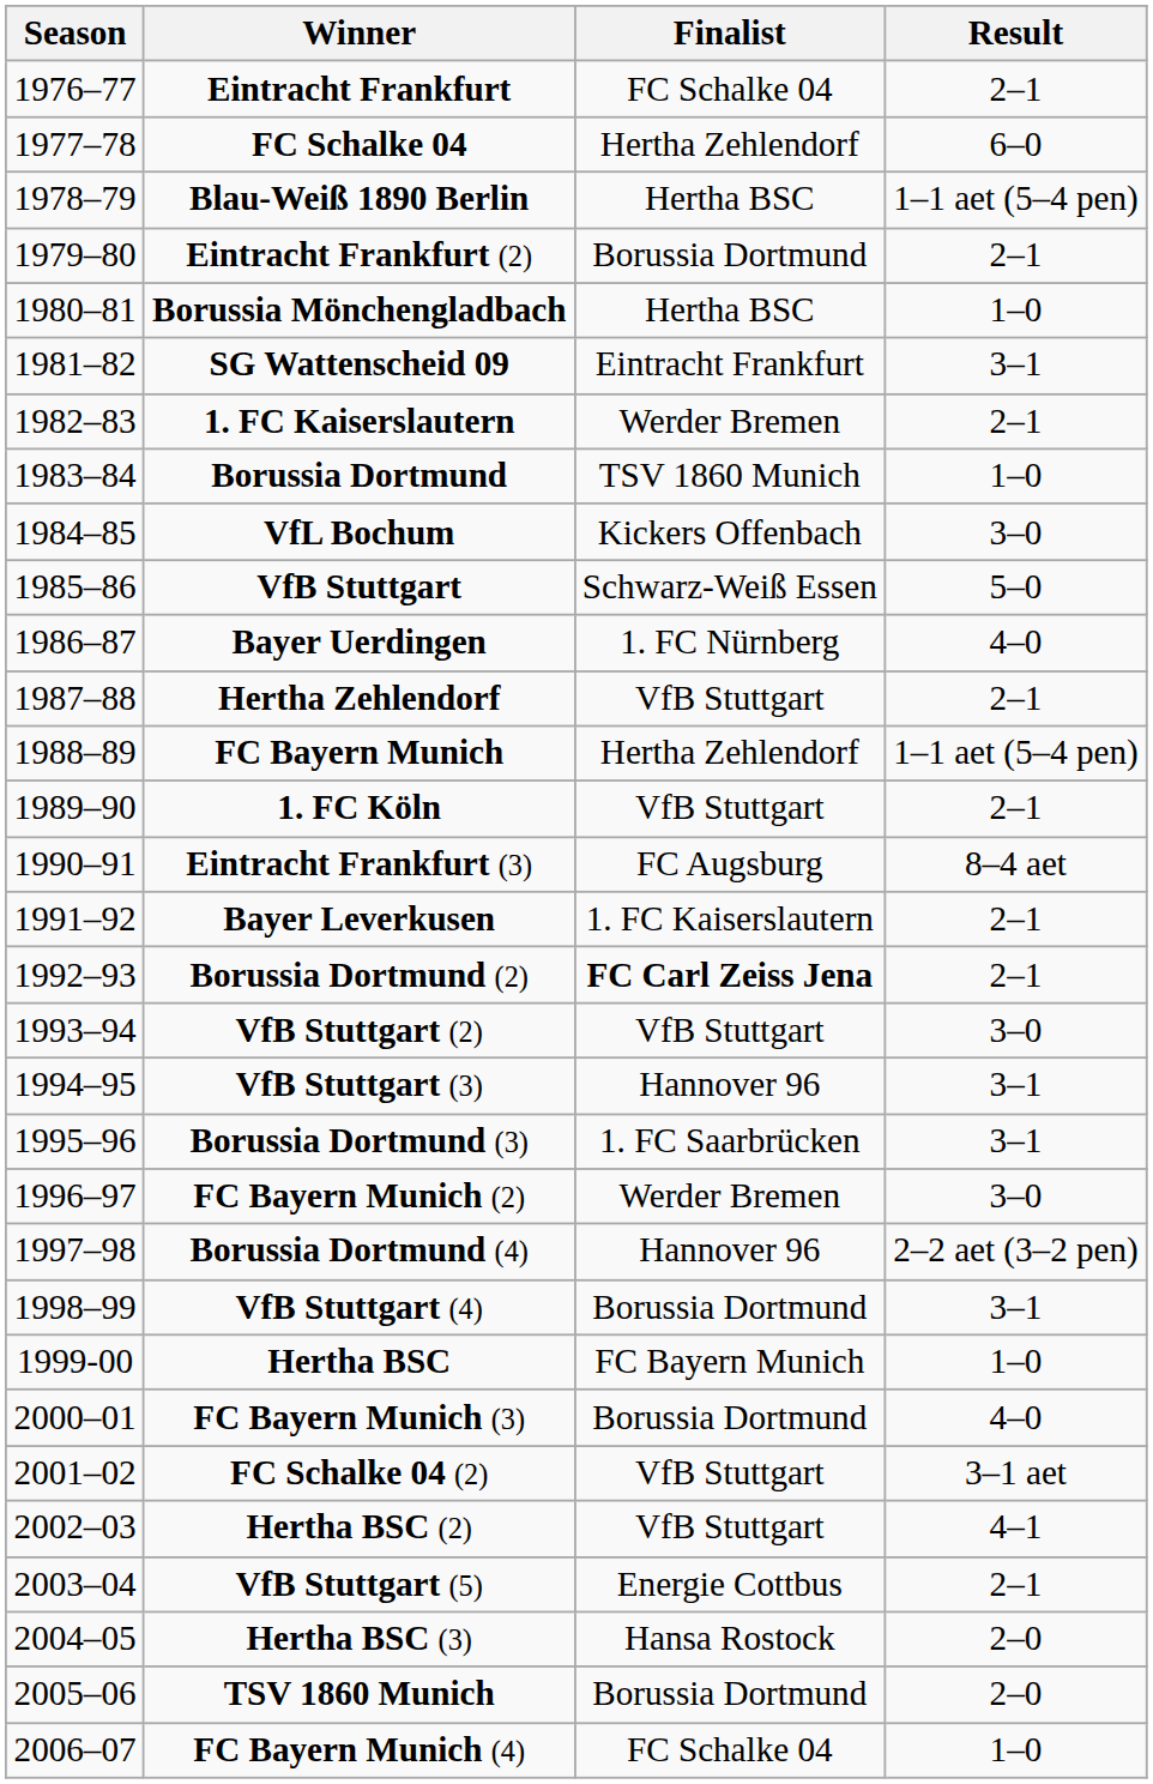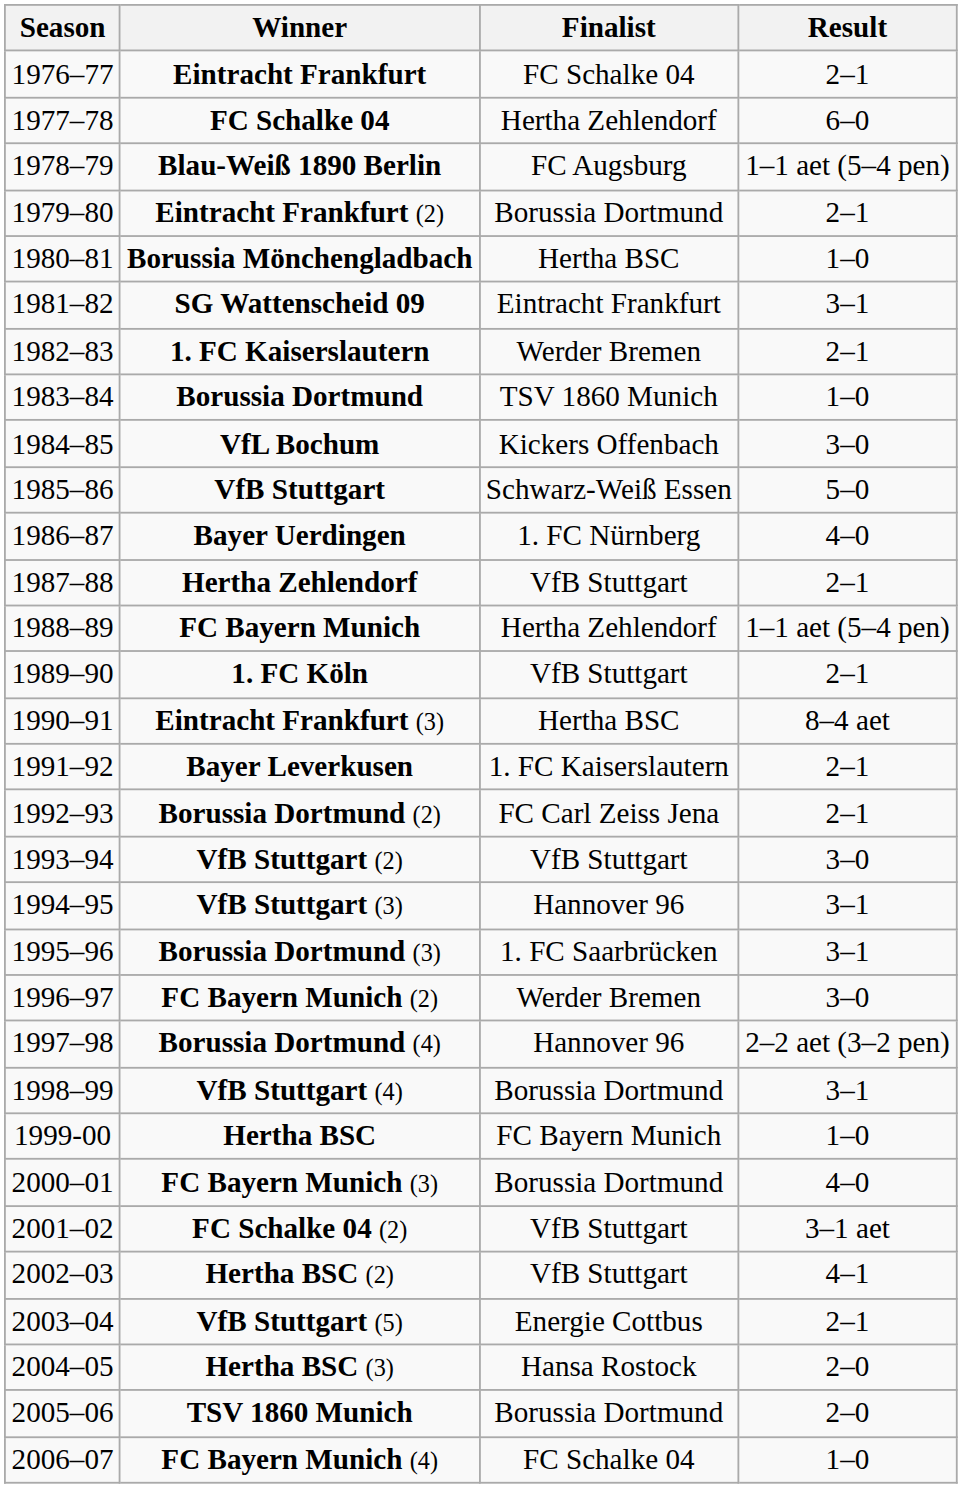 <table class="wikitable">
 <tr>
 <th>Season</th>
 <th>Winner</th>
 <th>Finalist</th>
 <th>Result</th>
 </tr>
 <tr align="center">
 <td>1976–77</td>
 <td><strong>Eintracht Frankfurt</strong></td>
 <td>FC Schalke 04</td>
 <td>2–1</td>
 </tr>
 <tr align="center">
 <td>1977–78</td>
 <td><strong>FC Schalke 04</strong></td>
 <td>Hertha Zehlendorf</td>
 <td>6–0</td>
 </tr>
 <tr align="center">
 <td>1978–79</td>
 <td><strong>Blau-Weiß 1890 Berlin</strong></td>
-<td>Hertha BSC</td>
+<td>FC Augsburg</td>
 <td>1–1 aet (5–4 pen)</td>
 </tr>
 <tr align="center">
 <td>1979–80</td>
 <td><strong>Eintracht Frankfurt</strong> <small>(2)</small></td>
 <td>Borussia Dortmund</td>
 <td>2–1</td>
 </tr>
 <tr align="center">
 <td>1980–81</td>
 <td><strong>Borussia Mönchengladbach</strong></td>
 <td>Hertha BSC</td>
 <td>1–0</td>
 </tr>
 <tr align="center">
 <td>1981–82</td>
 <td><strong>SG Wattenscheid 09</strong></td>
 <td>Eintracht Frankfurt</td>
 <td>3–1</td>
 </tr>
 <tr align="center">
 <td>1982–83</td>
 <td><strong>1. FC Kaiserslautern</strong></td>
 <td>Werder Bremen</td>
 <td>2–1</td>
 </tr>
 <tr align="center">
 <td>1983–84</td>
 <td><strong>Borussia Dortmund</strong></td>
 <td>TSV 1860 Munich</td>
 <td>1–0</td>
 </tr>
 <tr align="center">
 <td>1984–85</td>
 <td><strong>VfL Bochum</strong></td>
 <td>Kickers Offenbach</td>
 <td>3–0</td>
 </tr>
 <tr align="center">
 <td>1985–86</td>
 <td><strong>VfB Stuttgart</strong></td>
 <td>Schwarz-Weiß Essen</td>
 <td>5–0</td>
 </tr>
 <tr align="center">
 <td>1986–87</td>
 <td><strong>Bayer Uerdingen</strong></td>
 <td>1. FC Nürnberg</td>
 <td>4–0</td>
 </tr>
 <tr align="center">
 <td>1987–88</td>
 <td><strong>Hertha Zehlendorf</strong></td>
 <td>VfB Stuttgart</td>
 <td>2–1</td>
 </tr>
 <tr align="center">
 <td>1988–89</td>
 <td><strong>FC Bayern Munich</strong></td>
 <td>Hertha Zehlendorf</td>
 <td>1–1 aet (5–4 pen)</td>
 </tr>
 <tr align="center">
 <td>1989–90</td>
 <td><strong>1. FC Köln</strong></td>
 <td>VfB Stuttgart</td>
 <td>2–1</td>
 </tr>
 <tr align="center">
 <td>1990–91</td>
 <td><strong>Eintracht Frankfurt</strong> <small>(3)</small></td>
-<td>FC Augsburg</td>
+<td>Hertha BSC</td>
 <td>8–4 aet</td>
 </tr>
 <tr align="center">
 <td>1991–92</td>
 <td><strong>Bayer Leverkusen</strong></td>
 <td>1. FC Kaiserslautern</td>
 <td>2–1</td>
 </tr>
 <tr align="center">
 <td>1992–93</td>
 <td><strong>Borussia Dortmund</strong> <small>(2)</small></td>
-<td><strong>FC Carl Zeiss Jena</strong></td>
+<td>FC Carl Zeiss Jena</td>
 <td>2–1</td>
 </tr>
 <tr align="center">
 <td>1993–94</td>
 <td><strong>VfB Stuttgart</strong> <small>(2)</small></td>
 <td>VfB Stuttgart</td>
 <td>3–0</td>
 </tr>
 <tr align="center">
 <td>1994–95</td>
 <td><strong>VfB Stuttgart</strong> <small>(3)</small></td>
 <td>Hannover 96</td>
 <td>3–1</td>
 </tr>
 <tr align="center">
 <td>1995–96</td>
 <td><strong>Borussia Dortmund</strong> <small>(3)</small></td>
 <td>1. FC Saarbrücken</td>
 <td>3–1</td>
 </tr>
 <tr align="center">
 <td>1996–97</td>
 <td><strong>FC Bayern Munich</strong> <small>(2)</small></td>
 <td>Werder Bremen</td>
 <td>3–0</td>
 </tr>
 <tr align="center">
 <td>1997–98</td>
 <td><strong>Borussia Dortmund</strong> <small>(4)</small></td>
 <td>Hannover 96</td>
 <td>2–2 aet (3–2 pen)</td>
 </tr>
 <tr align="center">
 <td>1998–99</td>
 <td><strong>VfB Stuttgart</strong> <small>(4)</small></td>
 <td>Borussia Dortmund</td>
 <td>3–1</td>
 </tr>
 <tr align="center">
 <td>1999-00</td>
 <td><strong>Hertha BSC</strong></td>
 <td>FC Bayern Munich</td>
 <td>1–0</td>
 </tr>
 <tr align="center">
 <td>2000–01</td>
 <td><strong>FC Bayern Munich</strong> <small>(3)</small></td>
 <td>Borussia Dortmund</td>
 <td>4–0</td>
 </tr>
 <tr align="center">
 <td>2001–02</td>
 <td><strong>FC Schalke 04</strong> <small>(2)</small></td>
 <td>VfB Stuttgart</td>
 <td>3–1 aet</td>
 </tr>
 <tr align="center">
 <td>2002–03</td>
 <td><strong>Hertha BSC</strong> <small>(2)</small></td>
 <td>VfB Stuttgart</td>
 <td>4–1</td>
 </tr>
 <tr align="center">
 <td>2003–04</td>
 <td><strong>VfB Stuttgart</strong> <small>(5)</small></td>
 <td>Energie Cottbus</td>
 <td>2–1</td>
 </tr>
 <tr align="center">
 <td>2004–05</td>
 <td><strong>Hertha BSC</strong> <small>(3)</small></td>
 <td>Hansa Rostock</td>
 <td>2–0</td>
 </tr>
 <tr align="center">
 <td>2005–06</td>
 <td><strong>TSV 1860 Munich</strong></td>
 <td>Borussia Dortmund</td>
 <td>2–0</td>
 </tr>
 <tr align="center">
 <td>2006–07</td>
 <td><strong>FC Bayern Munich</strong> <small>(4)</small></td>
 <td>FC Schalke 04</td>
 <td>1–0</td>
 </tr>
 </table>
